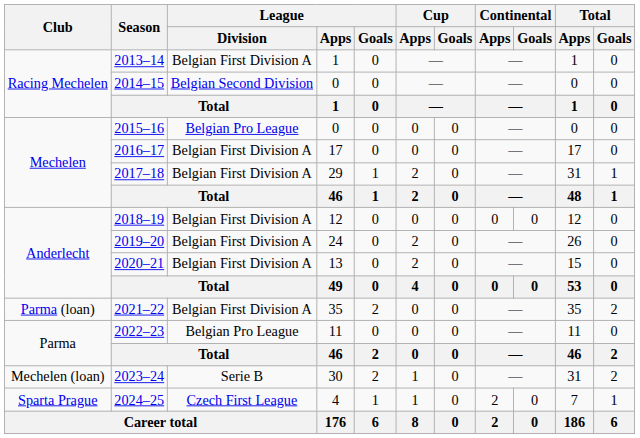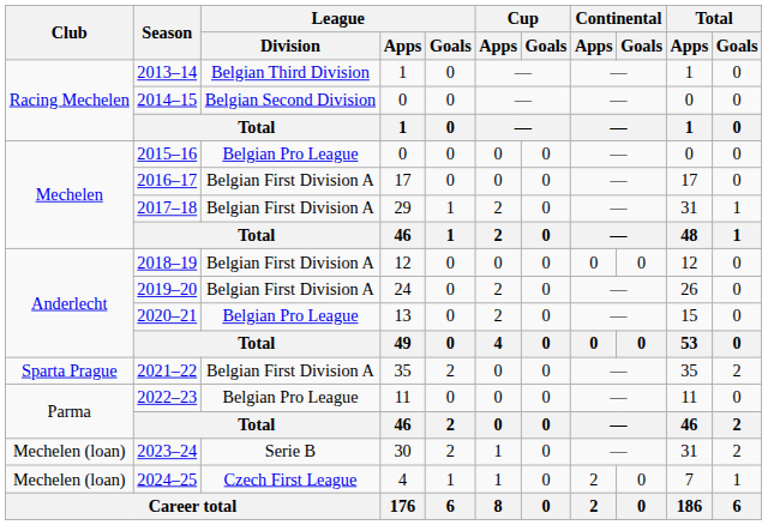 <table class="wikitable" style="text-align: center;">
 <tr>
 <th rowspan="2">Club</th>
 <th rowspan="2">Season</th>
 <th colspan="3">League</th>
 <th colspan="2">Cup</th>
 <th colspan="2">Continental</th>
 <th colspan="2">Total</th>
 </tr>
 <tr>
 <th>Division</th>
 <th>Apps</th>
 <th>Goals</th>
 <th>Apps</th>
 <th>Goals</th>
 <th>Apps</th>
 <th>Goals</th>
 <th>Apps</th>
 <th>Goals</th>
 </tr>
 <tr>
 <td rowspan="3"><a href='#'>Racing Mechelen</a></td>
 <td><a href='#'>2013–14</a></td>
-<td>Belgian First Division A</td>
+<td><a href='#'>Belgian Third Division</a></td>
 <td>1</td>
 <td>0</td>
 <td colspan="2">—</td>
 <td colspan="2">—</td>
 <td>1</td>
 <td>0</td>
 </tr>
 <tr>
 <td><a href='#'>2014–15</a></td>
 <td><a href='#'>Belgian Second Division</a></td>
 <td>0</td>
 <td>0</td>
 <td colspan="2">—</td>
 <td colspan="2">—</td>
 <td>0</td>
 <td>0</td>
 </tr>
 <tr>
 <th colspan="2">Total</th>
 <th>1</th>
 <th>0</th>
 <th colspan="2">—</th>
 <th colspan="2">—</th>
 <th>1</th>
 <th>0</th>
 </tr>
 <tr>
 <td rowspan="4"><a href='#'>Mechelen</a></td>
 <td><a href='#'>2015–16</a></td>
 <td><a href='#'>Belgian Pro League</a></td>
 <td>0</td>
 <td>0</td>
 <td>0</td>
 <td>0</td>
 <td colspan="2">—</td>
 <td>0</td>
 <td>0</td>
 </tr>
 <tr>
 <td><a href='#'>2016–17</a></td>
 <td>Belgian First Division A</td>
 <td>17</td>
 <td>0</td>
 <td>0</td>
 <td>0</td>
 <td colspan="2">—</td>
 <td>17</td>
 <td>0</td>
 </tr>
 <tr>
 <td><a href='#'>2017–18</a></td>
 <td>Belgian First Division A</td>
 <td>29</td>
 <td>1</td>
 <td>2</td>
 <td>0</td>
 <td colspan="2">—</td>
 <td>31</td>
 <td>1</td>
 </tr>
 <tr>
 <th colspan="2">Total</th>
 <th>46</th>
 <th>1</th>
 <th>2</th>
 <th>0</th>
 <th colspan="2">—</th>
 <th>48</th>
 <th>1</th>
 </tr>
 <tr>
 <td rowspan="4"><a href='#'>Anderlecht</a></td>
 <td><a href='#'>2018–19</a></td>
 <td>Belgian First Division A</td>
 <td>12</td>
 <td>0</td>
 <td>0</td>
 <td>0</td>
 <td>0</td>
 <td>0</td>
 <td>12</td>
 <td>0</td>
 </tr>
 <tr>
 <td><a href='#'>2019–20</a></td>
 <td>Belgian First Division A</td>
 <td>24</td>
 <td>0</td>
 <td>2</td>
 <td>0</td>
 <td colspan="2">—</td>
 <td>26</td>
 <td>0</td>
 </tr>
 <tr>
 <td><a href='#'>2020–21</a></td>
-<td>Belgian First Division A</td>
+<td><a href='#'>Belgian Pro League</a></td>
 <td>13</td>
 <td>0</td>
 <td>2</td>
 <td>0</td>
 <td colspan="2">—</td>
 <td>15</td>
 <td>0</td>
 </tr>
 <tr>
 <th colspan="2">Total</th>
 <th>49</th>
 <th>0</th>
 <th>4</th>
 <th>0</th>
 <th>0</th>
 <th>0</th>
 <th>53</th>
 <th>0</th>
 </tr>
 <tr>
-<td><a href='#'>Parma</a> (loan)</td>
+<td><a href='#'>Sparta Prague</a></td>
 <td><a href='#'>2021–22</a></td>
 <td>Belgian First Division A</td>
 <td>35</td>
 <td>2</td>
 <td>0</td>
 <td>0</td>
 <td colspan="2">—</td>
 <td>35</td>
 <td>2</td>
 </tr>
 <tr>
 <td rowspan="2">Parma</td>
 <td><a href='#'>2022–23</a></td>
 <td>Belgian Pro League</td>
 <td>11</td>
 <td>0</td>
 <td>0</td>
 <td>0</td>
 <td colspan="2">—</td>
 <td>11</td>
 <td>0</td>
 </tr>
 <tr>
 <th colspan="2">Total</th>
 <th>46</th>
 <th>2</th>
 <th>0</th>
 <th>0</th>
 <th colspan="2">—</th>
 <th>46</th>
 <th>2</th>
 </tr>
 <tr>
 <td>Mechelen (loan)</td>
 <td><a href='#'>2023–24</a></td>
 <td>Serie B</td>
 <td>30</td>
 <td>2</td>
 <td>1</td>
 <td>0</td>
 <td colspan="2">—</td>
 <td>31</td>
 <td>2</td>
 </tr>
 <tr>
-<td><a href='#'>Sparta Prague</a></td>
+<td>Mechelen (loan)</td>
 <td><a href='#'>2024–25</a></td>
 <td><a href='#'>Czech First League</a></td>
 <td>4</td>
 <td>1</td>
 <td>1</td>
 <td>0</td>
 <td>2</td>
 <td>0</td>
 <td>7</td>
 <td>1</td>
 </tr>
 <tr>
 <th colspan="3">Career total</th>
 <th>176</th>
 <th>6</th>
 <th>8</th>
 <th>0</th>
 <th>2</th>
 <th>0</th>
 <th>186</th>
 <th>6</th>
 </tr>
 </table>
